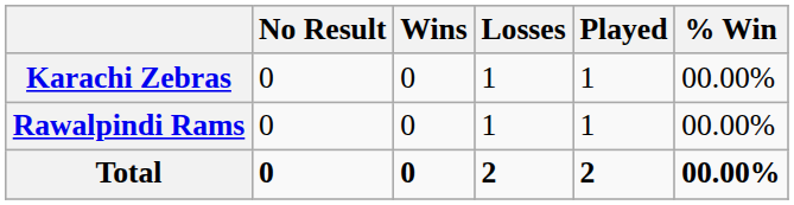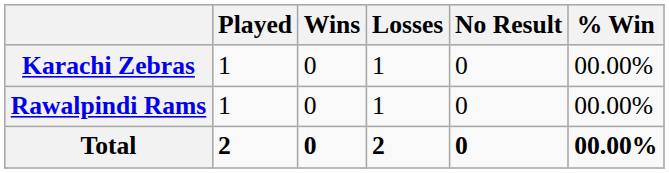 <table class="wikitable">
 <tr>
 <th></th>
-<th>No Result</th>
+<th>Played</th>
 <th>Wins</th>
 <th>Losses</th>
-<th>Played</th>
+<th>No Result</th>
 <th>% Win</th>
 </tr>
 <tr>
 <th><a href='#'>Karachi Zebras</a></th>
-<td>0</td>
+<td>1</td>
 <td>0</td>
 <td>1</td>
-<td>1</td>
+<td>0</td>
 <td>00.00%</td>
 </tr>
 <tr>
 <th><a href='#'>Rawalpindi Rams</a></th>
-<td>0</td>
+<td>1</td>
 <td>0</td>
 <td>1</td>
-<td>1</td>
+<td>0</td>
 <td>00.00%</td>
 </tr>
 <tr>
 <th>Total</th>
-<td><strong>0</strong></td>
+<td><strong>2</strong></td>
 <td><strong>0</strong></td>
 <td><strong>2</strong></td>
-<td><strong>2</strong></td>
+<td><strong>0</strong></td>
 <td><strong>00.00%</strong></td>
 </tr>
 </table>
